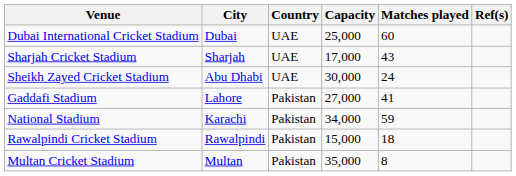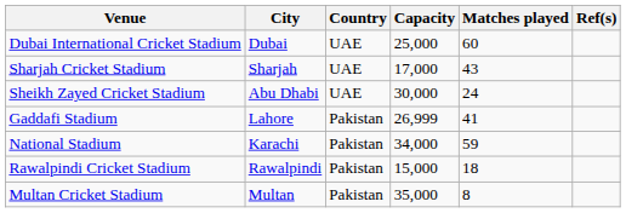 <table class="wikitable" style="text-align:left;">
 <tr>
 <th>Venue</th>
 <th>City</th>
 <th>Country</th>
 <th>Capacity</th>
 <th>Matches played</th>
 <th>Ref(s)</th>
 </tr>
 <tr>
 <td><a href='#'>Dubai International Cricket Stadium</a></td>
 <td><a href='#'>Dubai</a></td>
 <td>UAE</td>
 <td>25,000</td>
 <td>60</td>
 <td></td>
 </tr>
 <tr>
 <td><a href='#'>Sharjah Cricket Stadium</a></td>
 <td><a href='#'>Sharjah</a></td>
 <td>UAE</td>
 <td>17,000</td>
 <td>43</td>
 <td></td>
 </tr>
 <tr>
 <td><a href='#'>Sheikh Zayed Cricket Stadium</a></td>
 <td><a href='#'>Abu Dhabi</a></td>
 <td>UAE</td>
 <td>30,000</td>
 <td>24</td>
 <td></td>
 </tr>
 <tr>
 <td><a href='#'>Gaddafi Stadium</a></td>
 <td><a href='#'>Lahore</a></td>
 <td>Pakistan</td>
-<td>27,000</td>
+<td>26,999</td>
 <td>41</td>
 <td></td>
 </tr>
 <tr>
 <td><a href='#'>National Stadium</a></td>
 <td><a href='#'>Karachi</a></td>
 <td>Pakistan</td>
 <td>34,000</td>
 <td>59</td>
 <td></td>
 </tr>
 <tr>
 <td><a href='#'>Rawalpindi Cricket Stadium</a></td>
 <td><a href='#'>Rawalpindi</a></td>
 <td>Pakistan</td>
 <td>15,000</td>
 <td>18</td>
 <td></td>
 </tr>
 <tr>
 <td><a href='#'>Multan Cricket Stadium</a></td>
 <td><a href='#'>Multan</a></td>
 <td>Pakistan</td>
 <td>35,000</td>
 <td>8</td>
 <td></td>
 </tr>
 </table>
